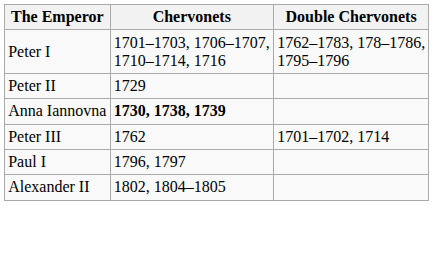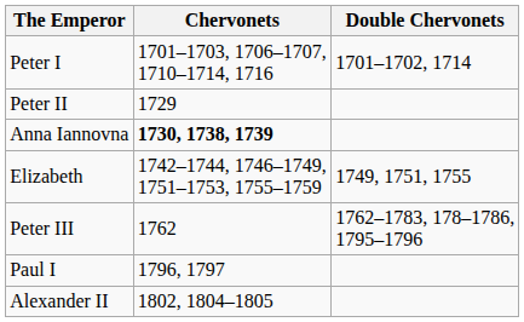 <table class="wikitable">
 <tr>
 <th>The Emperor</th>
 <th>Chervonets</th>
 <th>Double Chervonets</th>
 </tr>
 <tr>
 <td>Peter I</td>
 <td>1701–1703, 1706–1707,<br>1710–1714, 1716</td>
-<td>1762–1783, 178–1786,<br>1795–1796</td>
+<td>1701–1702, 1714</td>
 </tr>
 <tr>
 <td>Peter II</td>
 <td>1729</td>
 <td></td>
 </tr>
 <tr>
 <td>Anna Iannovna</td>
 <td><strong>1730, 1738, 1739</strong></td>
 <td></td>
 </tr>
 <tr>
+<td>Elizabeth</td>
+<td>1742–1744, 1746–1749,<br>1751–1753, 1755–1759</td>
+<td>1749, 1751, 1755</td>
+</tr>
+<tr>
 <td>Peter III</td>
 <td>1762</td>
-<td>1701–1702, 1714</td>
+<td>1762–1783, 178–1786,<br>1795–1796</td>
 </tr>
 <tr>
 <td>Paul I</td>
 <td>1796, 1797</td>
 <td></td>
 </tr>
 <tr>
 <td>Alexander II</td>
 <td>1802, 1804–1805</td>
 <td></td>
 </tr>
 </table>
